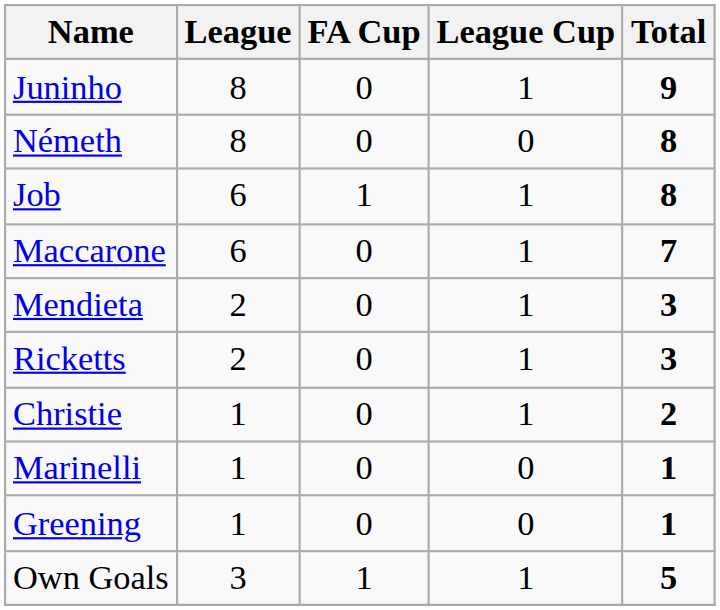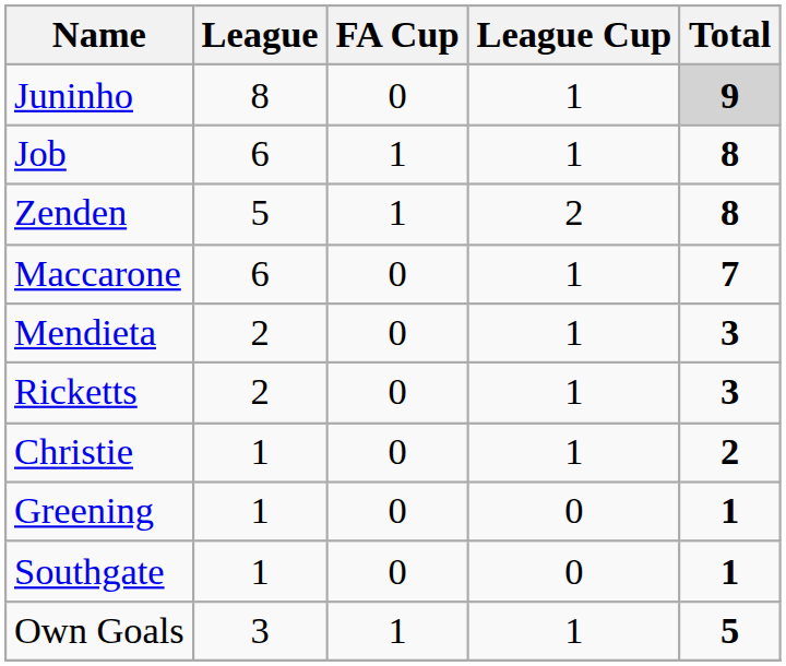 <table class="wikitable sortable" style="text-align:center">
 <tr>
 <th>Name</th>
 <th>League</th>
 <th>FA Cup</th>
 <th>League Cup</th>
 <th>Total</th>
 </tr>
 <tr>
 <td align="left"> <a href='#'>Juninho</a></td>
 <td>8</td>
 <td>0</td>
 <td>1</td>
-<td><strong>9</strong></td>
-</tr>
-<tr>
-<td align="left"> <a href='#'>Németh</a></td>
-<td>8</td>
-<td>0</td>
-<td>0</td>
-<td><strong>8</strong></td>
+<td style="background: lightgrey;"><strong>9</strong></td>
 </tr>
 <tr>
 <td align="left"> <a href='#'>Job</a></td>
 <td>6</td>
 <td>1</td>
 <td>1</td>
+<td><strong>8</strong></td>
+</tr>
+<tr>
+<td align="left"> <a href='#'>Zenden</a></td>
+<td>5</td>
+<td>1</td>
+<td>2</td>
 <td><strong>8</strong></td>
 </tr>
 <tr>
 <td align="left"> <a href='#'>Maccarone</a></td>
 <td>6</td>
 <td>0</td>
 <td>1</td>
 <td><strong>7</strong></td>
 </tr>
 <tr>
 <td align="left"> <a href='#'>Mendieta</a></td>
 <td>2</td>
 <td>0</td>
 <td>1</td>
 <td><strong>3</strong></td>
 </tr>
 <tr>
 <td align="left"> <a href='#'>Ricketts</a></td>
 <td>2</td>
 <td>0</td>
 <td>1</td>
 <td><strong>3</strong></td>
 </tr>
 <tr>
 <td align="left"> <a href='#'>Christie</a></td>
 <td>1</td>
 <td>0</td>
 <td>1</td>
 <td><strong>2</strong></td>
 </tr>
 <tr>
-<td align="left"> <a href='#'>Marinelli</a></td>
+<td align="left"> <a href='#'>Greening</a></td>
 <td>1</td>
 <td>0</td>
 <td>0</td>
 <td><strong>1</strong></td>
 </tr>
 <tr>
-<td align="left"> <a href='#'>Greening</a></td>
+<td align="left"> <a href='#'>Southgate</a></td>
 <td>1</td>
 <td>0</td>
 <td>0</td>
 <td><strong>1</strong></td>
 </tr>
 <tr>
 <td>Own Goals</td>
 <td>3</td>
 <td>1</td>
 <td>1</td>
 <td><strong>5</strong></td>
 </tr>
 <tr>
 </tr>
 </table>
